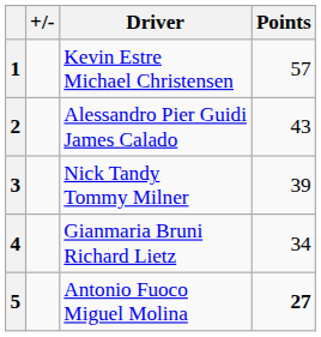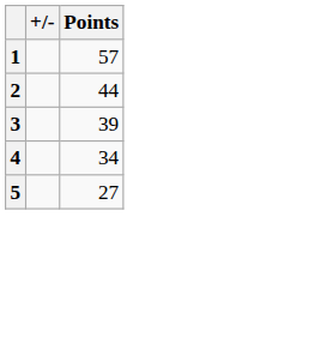 <table class="wikitable" style="font-size:95%;">
 <tr>
 <th scope="col"></th>
 <th scope="col">+/-</th>
-<th scope="col">Driver</th>
 <th scope="col">Points</th>
 </tr>
 <tr>
 <th align="center">1</th>
 <td align="left"></td>
-<td> <a href='#'>Kevin Estre</a><br> <a href='#'>Michael Christensen</a></td>
 <td align="right">57</td>
 </tr>
 <tr>
 <th align="center">2</th>
 <td align="left"></td>
-<td> <a href='#'>Alessandro Pier Guidi</a><br> <a href='#'>James Calado</a></td>
-<td align="right">43</td>
+<td align="right">44</td>
 </tr>
 <tr>
 <th align="center">3</th>
 <td align="left"></td>
-<td> <a href='#'>Nick Tandy</a><br> <a href='#'>Tommy Milner</a></td>
 <td align="right">39</td>
 </tr>
 <tr>
 <th align="center">4</th>
 <td align="left"></td>
-<td> <a href='#'>Gianmaria Bruni</a><br> <a href='#'>Richard Lietz</a></td>
 <td align="right">34</td>
 </tr>
 <tr>
 <th align="center">5</th>
 <td align="left"></td>
-<td> <a href='#'>Antonio Fuoco</a><br> <a href='#'>Miguel Molina</a></td>
-<td align="right"><strong>27</strong></td>
+<td align="right">27</td>
 </tr>
 </table>
